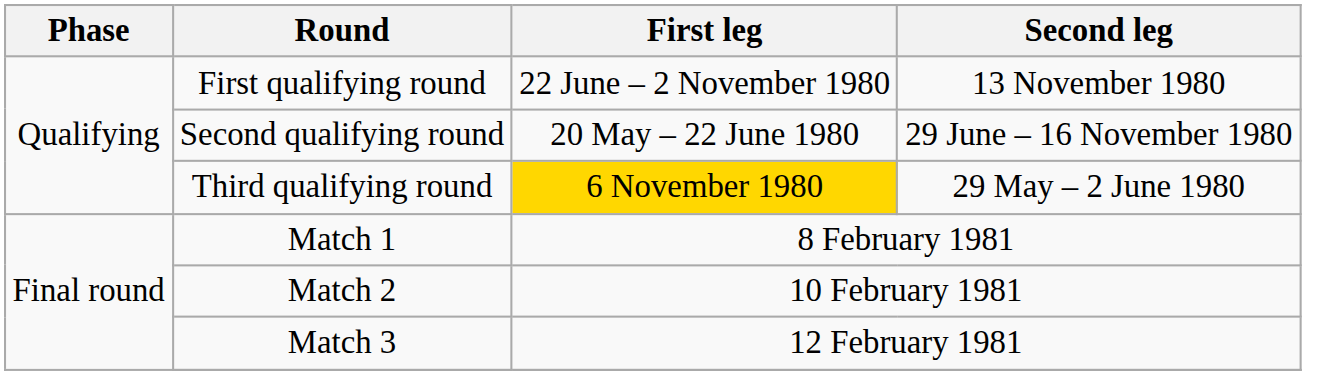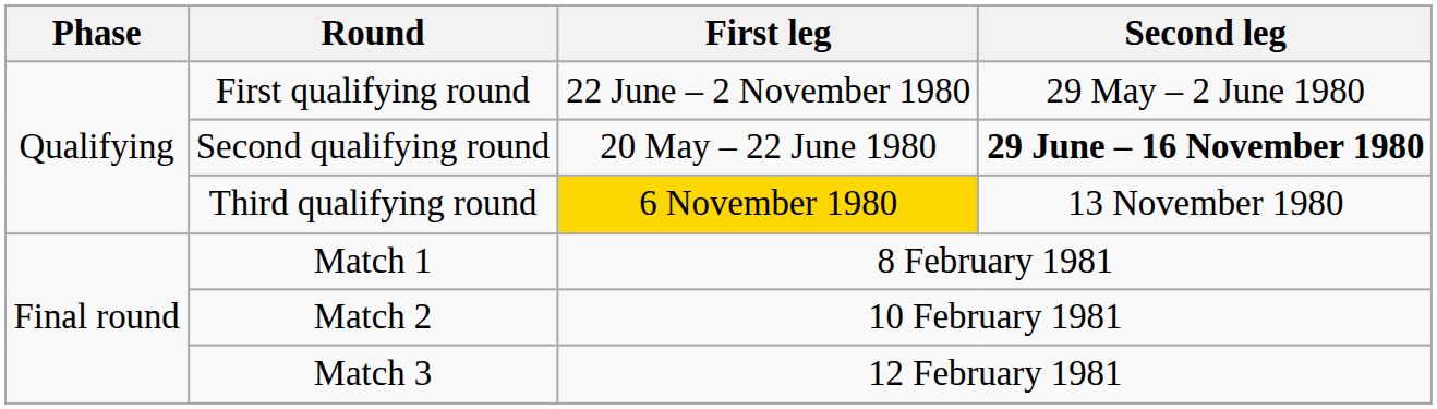 <table class="wikitable" style="text-align:center">
 <tr>
 <th>Phase</th>
 <th>Round</th>
 <th>First leg</th>
 <th>Second leg</th>
 </tr>
 <tr>
 <td rowspan="3">Qualifying</td>
 <td>First qualifying round</td>
 <td>22 June – 2 November 1980</td>
-<td>13 November 1980</td>
+<td>29 May – 2 June 1980</td>
 </tr>
 <tr>
 <td>Second qualifying round</td>
 <td>20 May – 22 June 1980</td>
-<td>29 June – 16 November 1980</td>
+<td><strong>29 June – 16 November 1980</strong></td>
 </tr>
 <tr>
 <td>Third qualifying round</td>
 <td style="background: gold;">6 November 1980</td>
-<td>29 May – 2 June 1980</td>
+<td>13 November 1980</td>
 </tr>
 <tr>
 <td rowspan="6">Final round</td>
 <td>Match 1</td>
 <td colspan="2">8 February 1981</td>
 </tr>
 <tr>
 <td>Match 2</td>
 <td colspan="2">10 February 1981</td>
 </tr>
 <tr>
 <td>Match 3</td>
 <td colspan="2">12 February 1981</td>
 </tr>
 <tr>
 </tr>
 </table>
